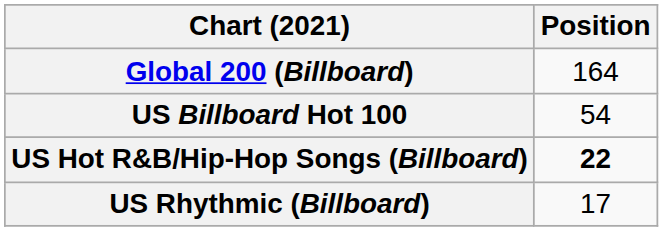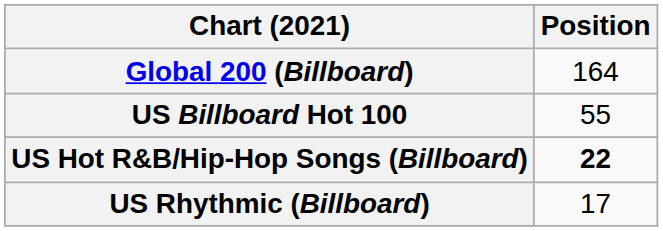 <table class="wikitable sortable plainrowheaders" style="text-align:center">
 <tr>
 <th scope="col">Chart (2021)</th>
 <th scope="col">Position</th>
 </tr>
 <tr>
 <th scope="row"><a href='#'>Global 200</a> (<em>Billboard</em>)</th>
 <td>164</td>
 </tr>
 <tr>
 <th scope="row">US <em>Billboard</em> Hot 100</th>
-<td>54</td>
+<td>55</td>
 </tr>
 <tr>
 <th scope="row">US Hot R&B/Hip-Hop Songs (<em>Billboard</em>)</th>
 <td><strong>22</strong></td>
 </tr>
 <tr>
 <th scope="row">US Rhythmic (<em>Billboard</em>)</th>
 <td>17</td>
 </tr>
 </table>
